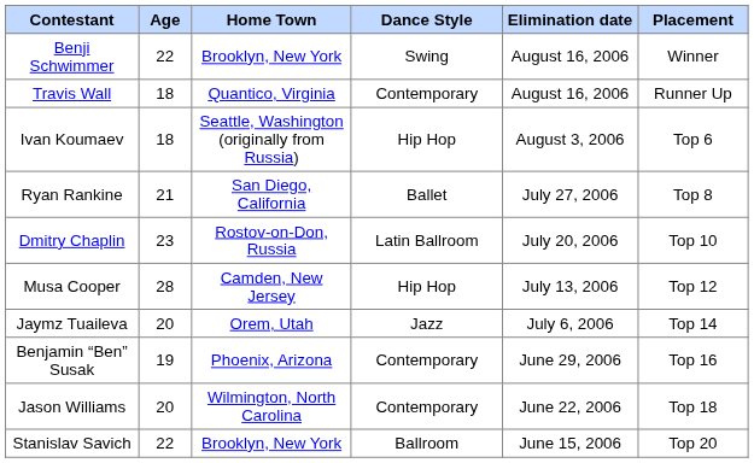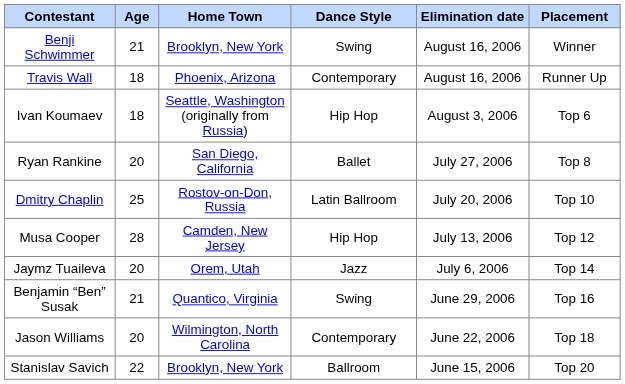 <table border="1" cellpadding="4" cellspacing="0" style="text-align:center; font-size:90%; border-collapse:collapse; width:75%;">
 <tr style="background:#C1D8FF;">
 <th style="width:12%;">Contestant</th>
 <th style="width:4%; text-align:center;">Age</th>
 <th style="width:15%;">Home Town</th>
 <th style="width:12%;">Dance Style</th>
 <th style="width:12%;">Elimination date</th>
 <th style="width:6%;">Placement</th>
 </tr>
 <tr>
 <td><a href='#'>Benji Schwimmer</a></td>
-<td>22</td>
+<td>21</td>
 <td><a href='#'>Brooklyn, New York</a></td>
 <td>Swing</td>
 <td>August 16, 2006</td>
 <td>Winner</td>
 </tr>
 <tr>
 <td><a href='#'>Travis Wall</a></td>
 <td>18</td>
-<td><a href='#'>Quantico, Virginia</a></td>
+<td><a href='#'>Phoenix, Arizona</a></td>
 <td>Contemporary</td>
 <td>August 16, 2006</td>
 <td>Runner Up</td>
 </tr>
 <tr>
 <td>Ivan Koumaev</td>
 <td>18</td>
 <td><a href='#'>Seattle, Washington</a> (originally from <a href='#'>Russia</a>)</td>
 <td>Hip Hop</td>
 <td>August 3, 2006</td>
 <td>Top 6</td>
 </tr>
 <tr>
 <td>Ryan Rankine</td>
-<td>21</td>
+<td>20</td>
 <td><a href='#'>San Diego, California</a></td>
 <td>Ballet</td>
 <td>July 27, 2006</td>
 <td>Top 8</td>
 </tr>
 <tr>
 <td><a href='#'>Dmitry Chaplin</a></td>
-<td>23</td>
+<td>25</td>
 <td><a href='#'>Rostov-on-Don, Russia</a></td>
 <td>Latin Ballroom</td>
 <td>July 20, 2006</td>
 <td>Top 10</td>
 </tr>
 <tr>
 <td>Musa Cooper</td>
 <td>28</td>
 <td><a href='#'>Camden, New Jersey</a></td>
 <td>Hip Hop</td>
 <td>July 13, 2006</td>
 <td>Top 12</td>
 </tr>
 <tr>
 <td>Jaymz Tuaileva</td>
 <td>20</td>
 <td><a href='#'>Orem, Utah</a></td>
 <td>Jazz</td>
 <td>July 6, 2006</td>
 <td>Top 14</td>
 </tr>
 <tr>
 <td>Benjamin “Ben” Susak</td>
-<td>19</td>
-<td><a href='#'>Phoenix, Arizona</a></td>
-<td>Contemporary</td>
+<td>21</td>
+<td><a href='#'>Quantico, Virginia</a></td>
+<td>Swing</td>
 <td>June 29, 2006</td>
 <td>Top 16</td>
 </tr>
 <tr>
 <td>Jason Williams</td>
 <td>20</td>
 <td><a href='#'>Wilmington, North Carolina</a></td>
 <td>Contemporary</td>
 <td>June 22, 2006</td>
 <td>Top 18</td>
 </tr>
 <tr>
 <td>Stanislav Savich</td>
 <td>22</td>
 <td><a href='#'>Brooklyn, New York</a></td>
 <td>Ballroom</td>
 <td>June 15, 2006</td>
 <td>Top 20</td>
 </tr>
 </table>
